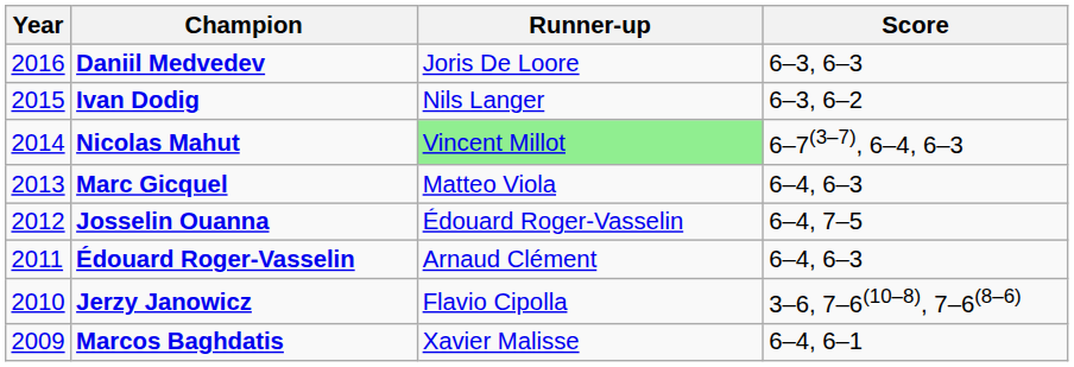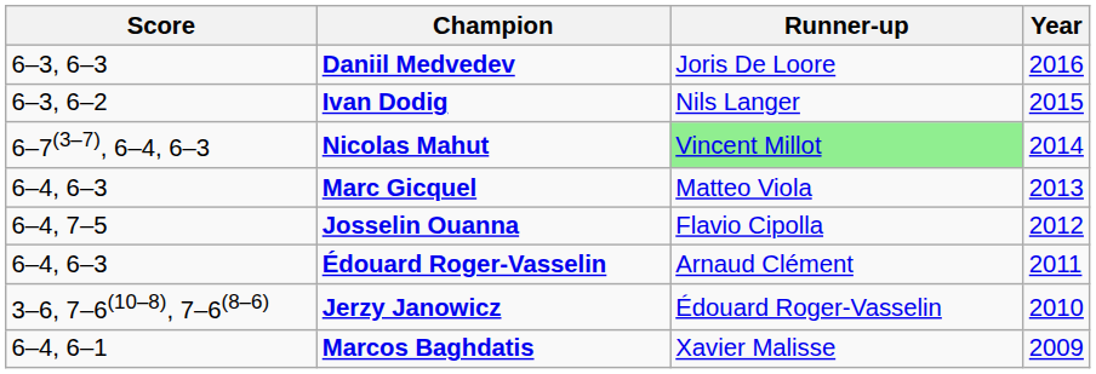 <table class="wikitable" style="font-size:90%">
 <tr>
-<th>Year</th>
+<th width="175">Score</th>
 <th width="200">Champion</th>
 <th width="200">Runner-up</th>
-<th width="175">Score</th>
+<th>Year</th>
 </tr>
 <tr>
-<td><a href='#'>2016</a></td>
+<td>6–3, 6–3</td>
 <td> <strong><a href='#'>Daniil Medvedev</a></strong></td>
 <td> <a href='#'>Joris De Loore</a></td>
-<td>6–3, 6–3</td>
+<td><a href='#'>2016</a></td>
 </tr>
 <tr>
-<td><a href='#'>2015</a></td>
+<td>6–3, 6–2</td>
 <td> <strong><a href='#'>Ivan Dodig</a></strong></td>
 <td> <a href='#'>Nils Langer</a></td>
-<td>6–3, 6–2</td>
+<td><a href='#'>2015</a></td>
 </tr>
 <tr>
-<td><a href='#'>2014</a></td>
+<td>6–7<sup>(3–7)</sup>, 6–4, 6–3</td>
 <td> <strong><a href='#'>Nicolas Mahut</a></strong></td>
 <td style="background: lightgreen;"> <a href='#'>Vincent Millot</a></td>
-<td>6–7<sup>(3–7)</sup>, 6–4, 6–3</td>
+<td><a href='#'>2014</a></td>
 </tr>
 <tr>
-<td><a href='#'>2013</a></td>
+<td>6–4, 6–3</td>
 <td> <strong><a href='#'>Marc Gicquel</a></strong></td>
 <td> <a href='#'>Matteo Viola</a></td>
-<td>6–4, 6–3</td>
+<td><a href='#'>2013</a></td>
 </tr>
 <tr>
+<td>6–4, 7–5</td>
+<td> <strong><a href='#'>Josselin Ouanna</a></strong></td>
+<td> <a href='#'>Flavio Cipolla</a></td>
 <td><a href='#'>2012</a></td>
-<td> <strong><a href='#'>Josselin Ouanna</a></strong></td>
-<td> <a href='#'>Édouard Roger-Vasselin</a></td>
-<td>6–4, 7–5</td>
 </tr>
 <tr>
-<td><a href='#'>2011</a></td>
+<td>6–4, 6–3</td>
 <td> <strong><a href='#'>Édouard Roger-Vasselin</a></strong></td>
 <td> <a href='#'>Arnaud Clément</a></td>
-<td>6–4, 6–3</td>
+<td><a href='#'>2011</a></td>
 </tr>
 <tr>
+<td>3–6, 7–6<sup>(10–8)</sup>, 7–6<sup>(8–6)</sup></td>
+<td> <strong><a href='#'>Jerzy Janowicz</a></strong></td>
+<td> <a href='#'>Édouard Roger-Vasselin</a></td>
 <td><a href='#'>2010</a></td>
-<td> <strong><a href='#'>Jerzy Janowicz</a></strong></td>
-<td> <a href='#'>Flavio Cipolla</a></td>
-<td>3–6, 7–6<sup>(10–8)</sup>, 7–6<sup>(8–6)</sup></td>
 </tr>
 <tr>
-<td><a href='#'>2009</a></td>
+<td>6–4, 6–1</td>
 <td> <strong><a href='#'>Marcos Baghdatis</a></strong></td>
 <td> <a href='#'>Xavier Malisse</a></td>
-<td>6–4, 6–1</td>
+<td><a href='#'>2009</a></td>
 </tr>
 </table>
